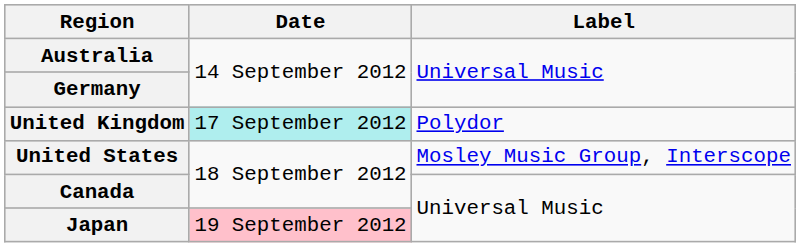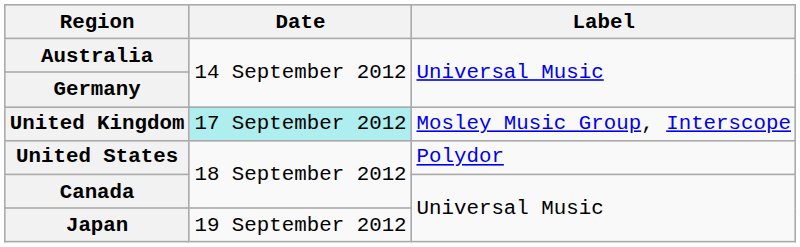 <table class="wikitable plainrowheaders">
 <tr>
 <th scope="col">Region</th>
 <th scope="col">Date</th>
 <th scope="col">Label</th>
 </tr>
 <tr>
 <th scope="row">Australia</th>
 <td rowspan="2">14 September 2012</td>
 <td rowspan="2"><a href='#'>Universal Music</a></td>
 </tr>
 <tr>
 <th scope="row">Germany</th>
 </tr>
 <tr>
 <th scope="row">United Kingdom</th>
 <td style="background: paleturquoise;">17 September 2012</td>
-<td><a href='#'>Polydor</a></td>
+<td><a href='#'>Mosley Music Group</a>, <a href='#'>Interscope</a></td>
 </tr>
 <tr>
 <th scope="row">United States</th>
 <td rowspan="2">18 September 2012</td>
-<td><a href='#'>Mosley Music Group</a>, <a href='#'>Interscope</a></td>
+<td><a href='#'>Polydor</a></td>
 </tr>
 <tr>
 <th scope="row">Canada</th>
 <td rowspan="2">Universal Music</td>
 </tr>
 <tr>
 <th scope="row">Japan</th>
-<td style="background: pink;">19 September 2012</td>
+<td>19 September 2012</td>
 </tr>
 </table>
